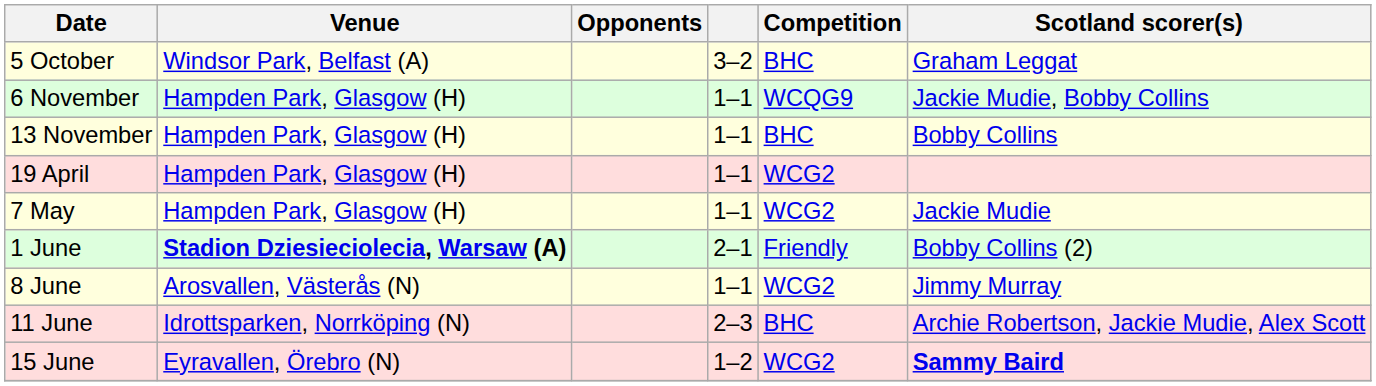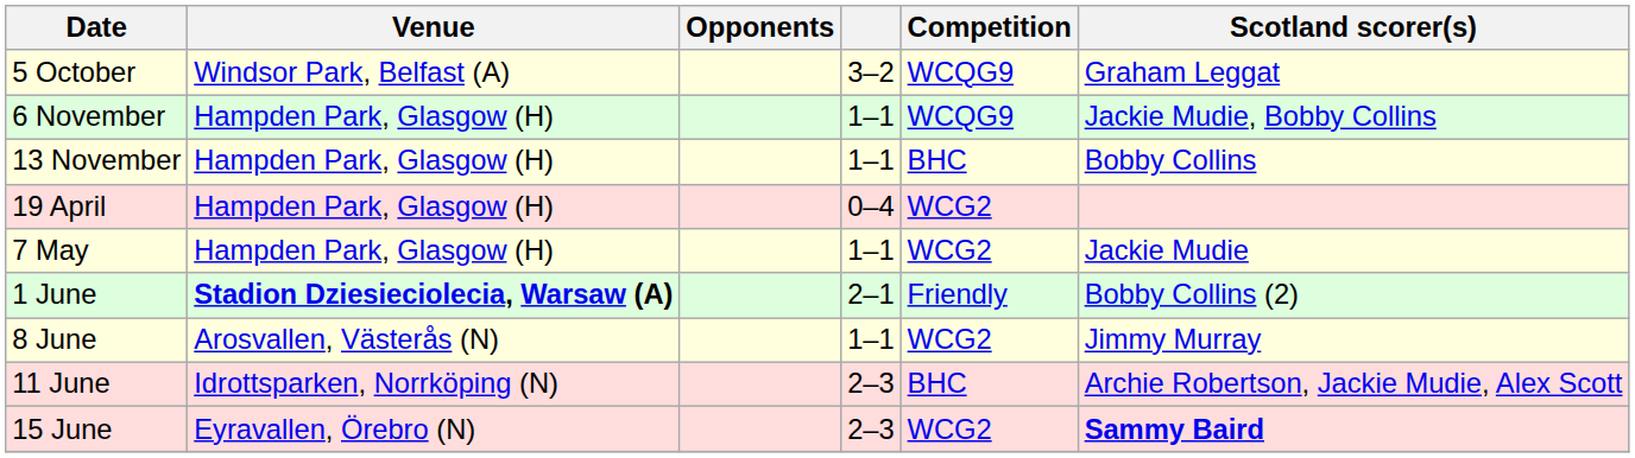 <table class="wikitable">
 <tr>
 <th>Date</th>
 <th>Venue</th>
 <th>Opponents</th>
 <th></th>
 <th>Competition</th>
 <th>Scotland scorer(s)</th>
 </tr>
 <tr bgcolor=#ffffdd>
 <td>5 October</td>
 <td><a href='#'>Windsor Park</a>, <a href='#'>Belfast</a> (A)</td>
 <td></td>
 <td align=center>3–2</td>
-<td><a href='#'>BHC</a></td>
+<td><a href='#'>WCQG9</a></td>
 <td><a href='#'>Graham Leggat</a></td>
 </tr>
 <tr bgcolor=#ddffdd>
 <td>6 November</td>
 <td><a href='#'>Hampden Park</a>, <a href='#'>Glasgow</a> (H)</td>
 <td></td>
 <td align=center>1–1</td>
 <td><a href='#'>WCQG9</a></td>
 <td><a href='#'>Jackie Mudie</a>, <a href='#'>Bobby Collins</a></td>
 </tr>
 <tr bgcolor=#ffffdd>
 <td>13 November</td>
 <td><a href='#'>Hampden Park</a>, <a href='#'>Glasgow</a> (H)</td>
 <td></td>
 <td align=center>1–1</td>
 <td><a href='#'>BHC</a></td>
 <td><a href='#'>Bobby Collins</a></td>
 </tr>
 <tr bgcolor=#ffdddd>
 <td>19 April</td>
 <td><a href='#'>Hampden Park</a>, <a href='#'>Glasgow</a> (H)</td>
 <td></td>
-<td align=center>1–1</td>
+<td align=center>0–4</td>
 <td><a href='#'>WCG2</a></td>
 <td></td>
 </tr>
 <tr bgcolor=#ffffdd>
 <td>7 May</td>
 <td><a href='#'>Hampden Park</a>, <a href='#'>Glasgow</a> (H)</td>
 <td></td>
 <td align=center>1–1</td>
 <td><a href='#'>WCG2</a></td>
 <td><a href='#'>Jackie Mudie</a></td>
 </tr>
 <tr bgcolor=#ddffdd>
 <td>1 June</td>
 <td><strong><a href='#'>Stadion Dziesieciolecia</a>, <a href='#'>Warsaw</a> (A)</strong></td>
 <td></td>
 <td align=center>2–1</td>
 <td><a href='#'>Friendly</a></td>
 <td><a href='#'>Bobby Collins</a> (2)</td>
 </tr>
 <tr bgcolor=#ffffdd>
 <td>8 June</td>
 <td><a href='#'>Arosvallen</a>, <a href='#'>Västerås</a> (N)</td>
 <td></td>
 <td align=center>1–1</td>
 <td><a href='#'>WCG2</a></td>
 <td><a href='#'>Jimmy Murray</a></td>
 </tr>
 <tr bgcolor=#ffdddd>
 <td>11 June</td>
 <td><a href='#'>Idrottsparken</a>, <a href='#'>Norrköping</a> (N)</td>
 <td></td>
 <td align=center>2–3</td>
 <td><a href='#'>BHC</a></td>
 <td><a href='#'>Archie Robertson</a>, <a href='#'>Jackie Mudie</a>, <a href='#'>Alex Scott</a></td>
 </tr>
 <tr bgcolor=#ffdddd>
 <td>15 June</td>
 <td><a href='#'>Eyravallen</a>, <a href='#'>Örebro</a> (N)</td>
 <td></td>
-<td align=center>1–2</td>
+<td align=center>2–3</td>
 <td><a href='#'>WCG2</a></td>
 <td><strong><a href='#'>Sammy Baird</a></strong></td>
 </tr>
 <tr>
 </tr>
 </table>
